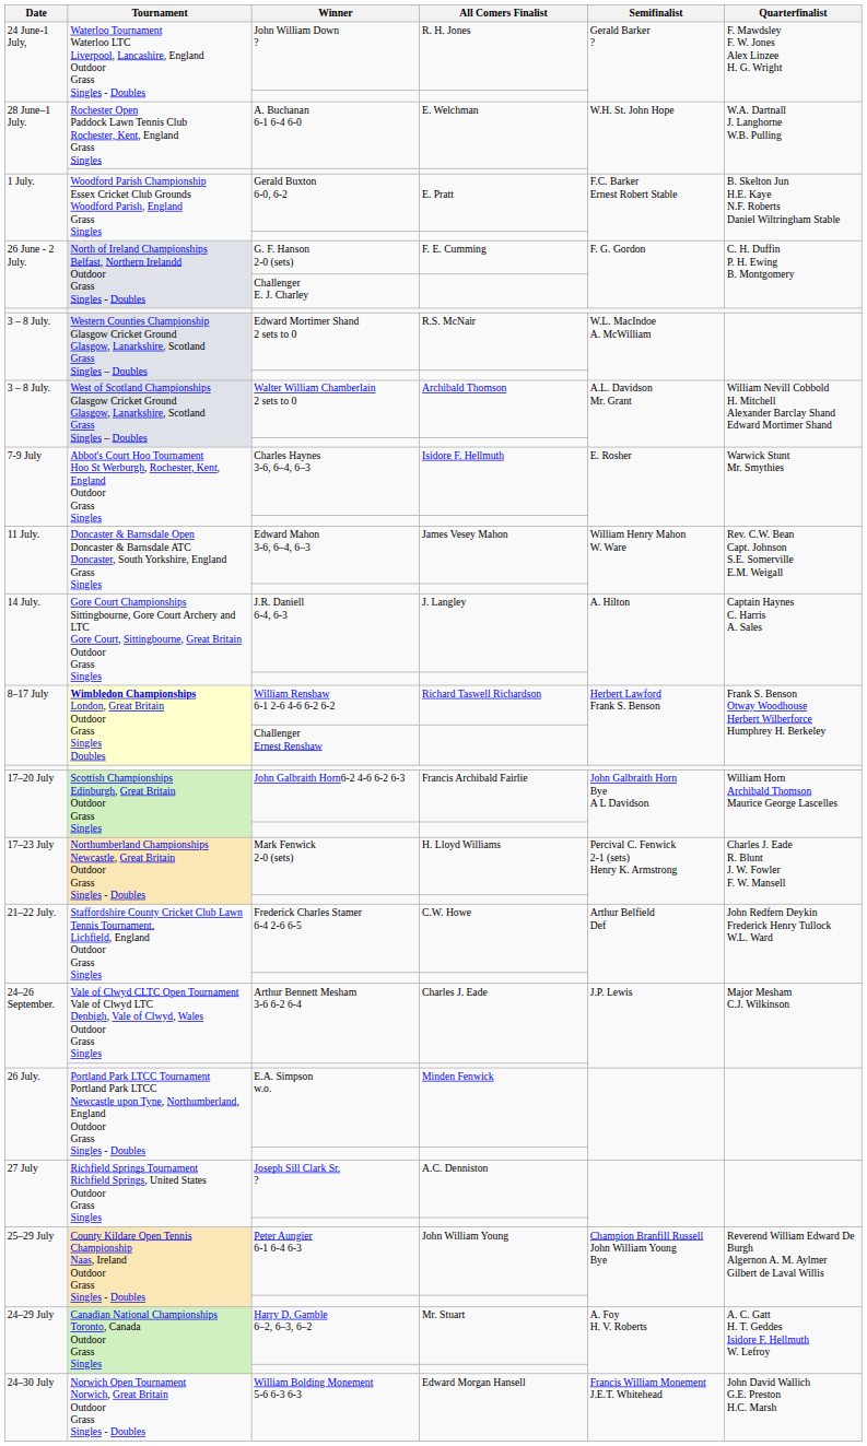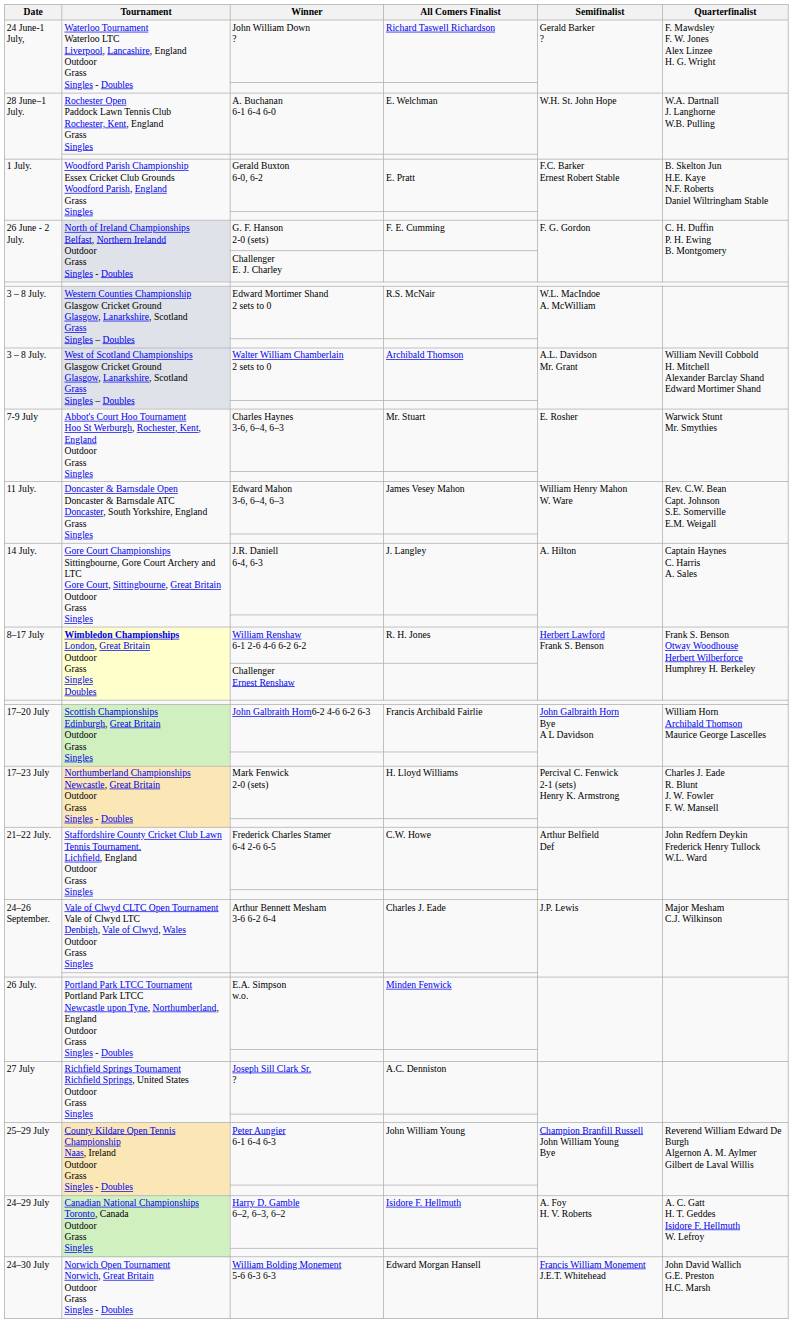 <table class="wikitable" style="font-size:85%;">
 <tr>
 <th width="75">Date</th>
 <th width="230">Tournament</th>
 <th width="210">Winner</th>
 <th width="210">All Comers Finalist</th>
 <th width="170">Semifinalist</th>
 <th width="170">Quarterfinalist</th>
 </tr>
 <tr valign=top>
 <td rowspan=2>24 June-1 July,</td>
 <td rowspan=2><a href='#'>Waterloo Tournament</a><br>Waterloo LTC<br><a href='#'>Liverpool</a>, <a href='#'>Lancashire</a>, England<br>Outdoor<br>Grass<br><a href='#'>Singles</a> - <a href='#'>Doubles</a></td>
 <td> John William Down<br>?</td>
-<td>  R. H. Jones</td>
+<td> <a href='#'>Richard Taswell Richardson</a><br></td>
 <td rowspan=2>  Gerald Barker<br>?</td>
 <td rowspan=2>  F. Mawdsley<br>  F. W. Jones<br>  Alex Linzee<br>  H. G. Wright<br></td>
 </tr>
 <tr valign=top>
 <td></td>
 <td></td>
 </tr>
 <tr valign=top>
 <td rowspan=2>28 June–1 July.</td>
 <td><a href='#'>Rochester Open</a><br>Paddock Lawn Tennis Club<br><a href='#'>Rochester, Kent</a>, England<br>Grass<br><a href='#'>Singles</a></td>
 <td>  A. Buchanan<br> 6-1 6-4 6-0</td>
 <td>  E. Welchman</td>
 <td rowspan=2>  W.H. St. John Hope <br></td>
 <td rowspan=2>  W.A. Dartnall <br>  J. Langhorne <br>  W.B. Pulling</td>
 </tr>
 <tr valign=top>
 <td></td>
 <td></td>
 </tr>
 <tr valign=top>
 <td rowspan=2>1 July.</td>
 <td rowspan=2><a href='#'>Woodford Parish Championship</a><br>Essex Cricket Club Grounds<br><a href='#'>Woodford Parish</a>, <a href='#'>England</a><br>Grass<br><a href='#'>Singles</a></td>
 <td> Gerald Buxton<br>6-0, 6-2</td>
 <td><br>E. Pratt</td>
 <td rowspan=2> F.C. Barker<br> Ernest Robert Stable</td>
 <td rowspan=2> B. Skelton Jun<br> H.E. Kaye<br> N.F. Roberts<br> Daniel Wiltringham Stable</td>
 </tr>
 <tr valign=top>
 <td></td>
 <td></td>
 </tr>
 <tr valign=top>
 <td rowspan=2>26 June - 2 July.</td>
 <td style="background:#dfe2e9" rowspan=2><a href='#'>North of Ireland Championships</a>  <br><a href='#'>Belfast</a>, <a href='#'>Northern Irelandd</a><br>Outdoor<br>Grass<br><a href='#'>Singles</a> - <a href='#'>Doubles</a></td>
 <td>  G. F. Hanson <br>2-0 (sets)</td>
 <td> F. E. Cumming <br></td>
 <td rowspan=2> F. G. Gordon<br></td>
 <td rowspan=2> C. H. Duffin<br> P. H. Ewing <br>  B. Montgomery</td>
 </tr>
 <tr valign=top>
 <td>Challenger<br> E. J. Charley <br></td>
 <td></td>
 </tr>
 <tr valign=top>
 <td></td>
 <td></td>
 </tr>
 <tr valign=top>
 <td rowspan=2>3 – 8 July.</td>
 <td style="background:#dfe2e9" rowspan=2><a href='#'>Western Counties Championship</a><br>Glasgow Cricket Ground<br><a href='#'>Glasgow</a>, <a href='#'>Lanarkshire</a>, Scotland<br><a href='#'>Grass</a><br><a href='#'>Singles</a> – <a href='#'>Doubles</a></td>
 <td> Edward Mortimer Shand<br> 2 sets to 0</td>
 <td> R.S. McNair</td>
 <td rowspan=2> W.L. MacIndoe<br> A. McWilliam</td>
 <td rowspan=2></td>
 </tr>
 <tr valign=top>
 <td></td>
 <td></td>
 </tr>
 <tr valign=top>
 <td rowspan=2>3 – 8 July.</td>
 <td style="background:#dfe2e9" rowspan=2><a href='#'>West of Scotland Championships</a><br>Glasgow Cricket Ground<br><a href='#'>Glasgow</a>, <a href='#'>Lanarkshire</a>, Scotland<br><a href='#'>Grass</a><br><a href='#'>Singles</a> – <a href='#'>Doubles</a></td>
 <td> <a href='#'>Walter William Chamberlain</a><br> 2 sets to 0</td>
 <td> <a href='#'>Archibald Thomson</a></td>
 <td rowspan=2> A.L. Davidson  <br> Mr. Grant</td>
 <td rowspan=2> William Nevill Cobbold <br> H. Mitchell   <br> Alexander Barclay Shand  <br> Edward Mortimer Shand</td>
 </tr>
 <tr valign=top>
 <td></td>
 <td></td>
 </tr>
 <tr valign=top>
 <td rowspan=2>7-9 July</td>
 <td rowspan=2><a href='#'>Abbot's Court Hoo Tournament</a> <br><a href='#'>Hoo St Werburgh</a>, <a href='#'>Rochester, Kent</a>, <a href='#'>England</a><br>Outdoor<br>Grass<br><a href='#'>Singles</a></td>
 <td> Charles Haynes<br>3-6, 6–4, 6–3</td>
-<td>  <a href='#'>Isidore F. Hellmuth</a> <br></td>
+<td> Mr. Stuart</td>
 <td rowspan=2> E. Rosher</td>
 <td rowspan=2> Warwick Stunt <br>  Mr. Smythies</td>
 </tr>
 <tr valign=top>
 <td></td>
 <td></td>
 </tr>
 <tr valign=top>
 <td rowspan=2>11 July.</td>
 <td rowspan=2><a href='#'>Doncaster & Barnsdale Open</a> <br>Doncaster & Barnsdale ATC <br><a href='#'>Doncaster</a>, South Yorkshire, England<br>Grass<br><a href='#'>Singles</a></td>
 <td> Edward Mahon<br>3-6, 6–4, 6–3</td>
 <td> James Vesey Mahon</td>
 <td rowspan=2> William Henry Mahon <br> W. Ware</td>
 <td rowspan=2> Rev. C.W. Bean<br>  Capt. Johnson<br> S.E. Somerville<br> E.M. Weigall</td>
 </tr>
 <tr valign=top>
 <td></td>
 <td></td>
 </tr>
 <tr valign=top>
 <td rowspan=2>14 July.</td>
 <td rowspan=2><a href='#'>Gore Court Championships</a> <br>Sittingbourne, Gore Court Archery and LTC<br><a href='#'>Gore Court</a>, <a href='#'>Sittingbourne</a>, <a href='#'>Great Britain</a><br>Outdoor<br>Grass<br><a href='#'>Singles</a></td>
 <td> J.R. Daniell<br>6-4, 6-3</td>
 <td>  J. Langley</td>
 <td rowspan=2> A. Hilton <br></td>
 <td rowspan=2> Captain Haynes<br> C. Harris<br> A. Sales</td>
 </tr>
 <tr valign=top>
 <td></td>
 <td></td>
 </tr>
 <tr valign=top>
 <td rowspan=2>8–17 July</td>
 <td style="background:#ffc;" rowspan=2><strong><a href='#'>Wimbledon Championships</a></strong><br>  <a href='#'>London</a>, <a href='#'>Great Britain</a><br>Outdoor<br>Grass<br><a href='#'>Singles</a><br><a href='#'>Doubles</a></td>
 <td> <a href='#'>William Renshaw</a><br>6-1 2-6 4-6 6-2 6-2</td>
-<td> <a href='#'>Richard Taswell Richardson</a><br></td>
+<td>  R. H. Jones</td>
 <td rowspan=2> <a href='#'>Herbert Lawford</a><br> Frank S. Benson</td>
 <td rowspan=2> Frank S. Benson<br> <a href='#'>Otway Woodhouse</a><br> <a href='#'>Herbert Wilberforce</a><br> Humphrey H. Berkeley</td>
 </tr>
 <tr valign=top>
 <td>Challenger<br> <a href='#'>Ernest Renshaw</a> <br></td>
 <td></td>
 </tr>
 <tr valign=top>
 <td></td>
 <td></td>
 </tr>
 <tr valign=top>
 <td rowspan=2>17–20 July</td>
 <td style="background:#d0f0c0" rowspan=2><a href='#'>Scottish Championships</a><br> <a href='#'>Edinburgh</a>, <a href='#'>Great Britain</a> <br>Outdoor<br>Grass<br><a href='#'>Singles</a></td>
 <td> <a href='#'>John Galbraith Horn</a>6-2 4-6 6-2 6-3</td>
 <td> Francis Archibald Fairlie</td>
 <td rowspan=2> <a href='#'>John Galbraith Horn</a><br> Bye <br>  A L Davidson</td>
 <td rowspan=2> William Horn <br> <a href='#'>Archibald Thomson</a> <br> Maurice George Lascelles</td>
 </tr>
 <tr valign=top>
 <td></td>
 <td></td>
 </tr>
 <tr valign=top>
 <td rowspan=2>17–23 July</td>
 <td style="background:#fae7b5"  rowspan=2><a href='#'>Northumberland Championships</a><br> <a href='#'>Newcastle</a>, <a href='#'>Great Britain</a><br>Outdoor<br>Grass<br><a href='#'>Singles</a> - <a href='#'>Doubles</a></td>
 <td> Mark Fenwick<br>2-0 (sets)</td>
 <td> H. Lloyd Williams</td>
 <td rowspan=2> Percival C. Fenwick<br>2-1 (sets)<br>  Henry K. Armstrong</td>
 <td rowspan=2>  Charles J. Eade <br> R. Blunt<br> J. W. Fowler<br> F. W. Mansell</td>
 </tr>
 <tr valign=top>
 <td></td>
 <td></td>
 </tr>
 <tr valign=top>
 <td rowspan=2>21–22 July.</td>
 <td rowspan=2><a href='#'>Staffordshire County Cricket Club Lawn Tennis Tournament.</a><br><a href='#'>Lichfield</a>, England<br>Outdoor<br>Grass <br><a href='#'>Singles</a></td>
 <td> Frederick Charles Stamer<br>6-4 2-6 6-5</td>
 <td> C.W. Howe</td>
 <td rowspan=2> Arthur Belfield <br> Def</td>
 <td rowspan=2> John Redfern Deykin <br> Frederick Henry Tullock <br> W.L. Ward<br></td>
 </tr>
 <tr valign=top>
 <td></td>
 <td></td>
 </tr>
 <tr valign=top>
 <td rowspan=2>24–26 September.</td>
 <td><a href='#'>Vale of Clwyd CLTC Open Tournament</a><br>Vale of Clwyd LTC<br><a href='#'>Denbigh</a>, <a href='#'>Vale of Clwyd</a>, <a href='#'>Wales</a><br>Outdoor<br>Grass<br><a href='#'>Singles</a></td>
 <td> Arthur Bennett Mesham<br>3-6 6-2 6-4</td>
 <td>  Charles J. Eade <br></td>
 <td rowspan=2> J.P. Lewis<br></td>
 <td rowspan=2> Major Mesham<br> C.J. Wilkinson</td>
 </tr>
 <tr valign=top>
 <td></td>
 <td></td>
 </tr>
 <tr valign=top>
 <td rowspan=2>26 July.</td>
 <td rowspan=2><a href='#'>Portland Park LTCC Tournament</a><br>Portland Park LTCC<br><a href='#'>Newcastle upon Tyne</a>, <a href='#'>Northumberland</a>, England<br>Outdoor<br>Grass<br><a href='#'>Singles</a> - <a href='#'>Doubles</a></td>
 <td> E.A. Simpson <br>w.o.</td>
 <td>  <a href='#'>Minden Fenwick</a></td>
 <td rowspan=2></td>
 <td rowspan=2></td>
 </tr>
 <tr valign=top>
 <td></td>
 <td></td>
 </tr>
 <tr valign=top>
 <td rowspan=2>27 July</td>
 <td rowspan=2><a href='#'>Richfield Springs Tournament</a> <br> <a href='#'>Richfield Springs</a>, United States<br>Outdoor<br>Grass<br><a href='#'>Singles</a></td>
 <td> <a href='#'>Joseph Sill Clark Sr.</a><br>?</td>
 <td> A.C. Denniston</td>
 <td rowspan=2></td>
 <td rowspan=2></td>
 </tr>
 <tr valign=top>
 <td></td>
 <td></td>
 </tr>
 <tr valign=top>
 <td rowspan=2>25–29 July</td>
 <td style="background:#fae7b5"  rowspan=2><a href='#'>County Kildare Open Tennis Championship</a><br> <a href='#'>Naas</a>, Ireland<br>Outdoor<br>Grass<br><a href='#'>Singles</a> - <a href='#'>Doubles</a></td>
 <td> <a href='#'>Peter Aungier</a><br>6-1 6-4 6-3</td>
 <td>  John William Young</td>
 <td rowspan=2> <a href='#'>Champion Branfill Russell</a><br>  John William Young<br>Bye</td>
 <td rowspan=2> Reverend William Edward De Burgh<br> Algernon A. M. Aylmer<br> Gilbert de Laval Willis</td>
 </tr>
 <tr valign=top>
 <td></td>
 <td></td>
 </tr>
 <tr valign=top>
 <td rowspan=2>24–29 July</td>
 <td style="background:#d0f0c0" rowspan=2><a href='#'>Canadian National Championships</a><br> <a href='#'>Toronto</a>, Canada<br>Outdoor<br>Grass<br><a href='#'>Singles</a></td>
 <td> <a href='#'>Harry D. Gamble</a> <br>6–2, 6–3, 6–2</td>
-<td> Mr. Stuart</td>
+<td>  <a href='#'>Isidore F. Hellmuth</a> <br></td>
 <td rowspan=2> A. Foy <br> H. V. Roberts</td>
 <td rowspan=2> A. C. Gatt <br> H. T. Geddes <br> <a href='#'>Isidore F. Hellmuth</a><br> W. Lefroy</td>
 </tr>
 <tr valign=top>
 <td></td>
 <td></td>
 </tr>
 <tr valign=top>
 <td rowspan=2>24–30 July</td>
 <td rowspan=2><a href='#'>Norwich Open Tournament</a> <br> <a href='#'>Norwich</a>, <a href='#'>Great Britain</a><br>Outdoor<br>Grass<br><a href='#'>Singles</a> - <a href='#'>Doubles</a></td>
 <td> <a href='#'>William Bolding Monement</a><br>5-6 6-3 6-3</td>
 <td> Edward Morgan Hansell</td>
 <td rowspan=2> <a href='#'>Francis William Monement</a> <br> J.E.T. Whitehead</td>
 <td rowspan=2> John David Wallich <br> G.E. Preston<br> H.C. Marsh</td>
 </tr>
 </table>
